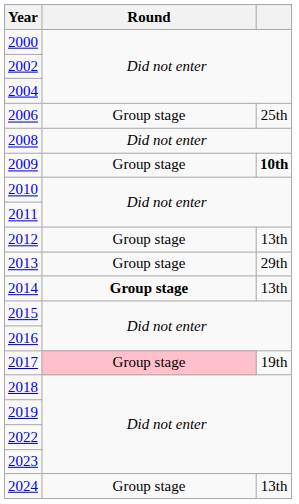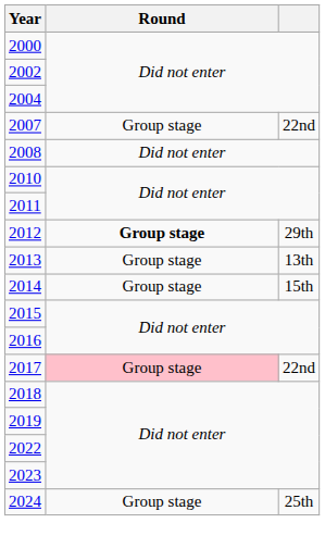 <table class="wikitable" style="text-align: center; font-size:90%">
 <tr>
 <th>Year</th>
 <th style="width:200px">Round</th>
 <th></th>
 </tr>
 <tr>
 <td><a href='#'>2000</a></td>
 <td colspan="2" rowspan="3"><em>Did not enter</em></td>
 </tr>
 <tr>
 <td><a href='#'>2002</a></td>
 </tr>
 <tr>
 <td><a href='#'>2004</a></td>
 </tr>
 <tr>
-<td><a href='#'>2006</a></td>
+<td><a href='#'>2007</a></td>
 <td>Group stage</td>
-<td>25th</td>
+<td>22nd</td>
 </tr>
 <tr>
 <td><a href='#'>2008</a></td>
 <td colspan="2"><em>Did not enter</em></td>
-</tr>
-<tr>
-<td><a href='#'>2009</a></td>
-<td>Group stage</td>
-<td><strong>10th</strong></td>
 </tr>
 <tr>
 <td><a href='#'>2010</a></td>
 <td colspan="2" rowspan="2"><em>Did not enter</em></td>
 </tr>
 <tr>
 <td><a href='#'>2011</a></td>
 </tr>
 <tr>
 <td><a href='#'>2012</a></td>
+<td><strong>Group stage</strong></td>
+<td>29th</td>
+</tr>
+<tr>
+<td><a href='#'>2013</a></td>
 <td>Group stage</td>
 <td>13th</td>
 </tr>
 <tr>
-<td><a href='#'>2013</a></td>
+<td><a href='#'>2014</a></td>
 <td>Group stage</td>
-<td>29th</td>
-</tr>
-<tr>
-<td><a href='#'>2014</a></td>
-<td><strong>Group stage</strong></td>
-<td>13th</td>
+<td>15th</td>
 </tr>
 <tr>
 <td><a href='#'>2015</a></td>
 <td colspan="2" rowspan="2"><em>Did not enter</em></td>
 </tr>
 <tr>
 <td><a href='#'>2016</a></td>
 </tr>
 <tr>
 <td><a href='#'>2017</a></td>
 <td style="background: pink;">Group stage</td>
-<td>19th</td>
+<td>22nd</td>
 </tr>
 <tr>
 <td><a href='#'>2018</a></td>
 <td colspan="2" rowspan="4"><em>Did not enter</em></td>
 </tr>
 <tr>
 <td><a href='#'>2019</a></td>
 </tr>
 <tr>
 <td><a href='#'>2022</a></td>
 </tr>
 <tr>
 <td><a href='#'>2023</a></td>
 </tr>
 <tr>
 <td><a href='#'>2024</a></td>
 <td>Group stage</td>
-<td>13th</td>
+<td>25th</td>
 </tr>
 </table>
